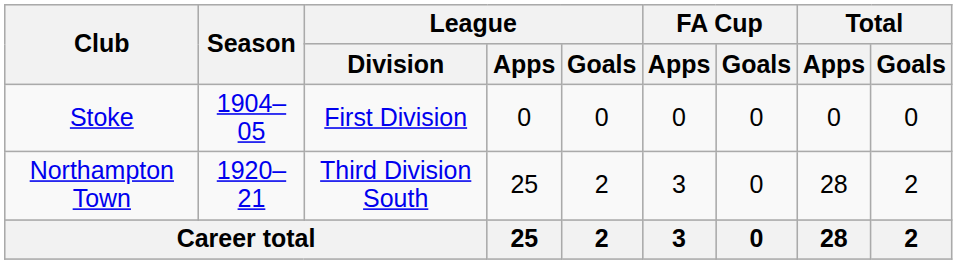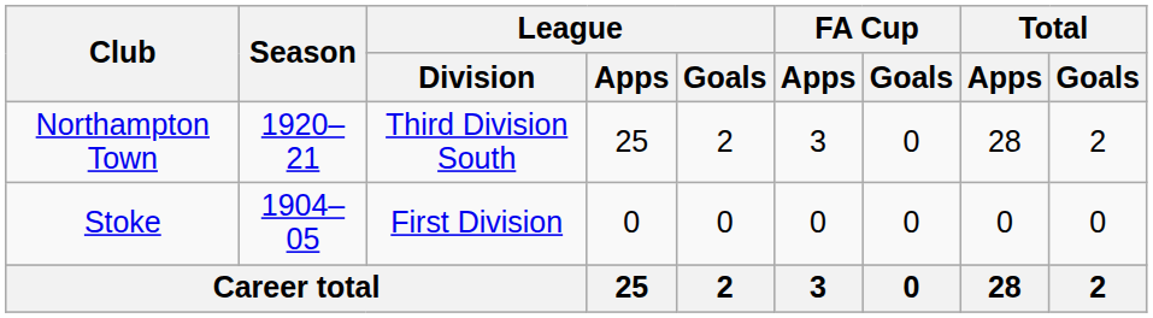 <table class="wikitable" style="text-align: center;">
 <tr>
 <th rowspan="2">Club</th>
 <th rowspan="2">Season</th>
 <th colspan="3">League</th>
 <th colspan="2">FA Cup</th>
 <th colspan="2">Total</th>
 </tr>
 <tr>
 <th>Division</th>
 <th>Apps</th>
 <th>Goals</th>
 <th>Apps</th>
 <th>Goals</th>
 <th>Apps</th>
 <th>Goals</th>
 </tr>
 <tr>
+<td><a href='#'>Northampton Town</a></td>
+<td><a href='#'>1920–21</a></td>
+<td><a href='#'>Third Division South</a></td>
+<td>25</td>
+<td>2</td>
+<td>3</td>
+<td>0</td>
+<td>28</td>
+<td>2</td>
+</tr>
+<tr>
 <td><a href='#'>Stoke</a></td>
 <td><a href='#'>1904–05</a></td>
 <td><a href='#'>First Division</a></td>
 <td>0</td>
 <td>0</td>
 <td>0</td>
 <td>0</td>
 <td>0</td>
 <td>0</td>
 </tr>
 <tr>
-<td><a href='#'>Northampton Town</a></td>
-<td><a href='#'>1920–21</a></td>
-<td><a href='#'>Third Division South</a></td>
-<td>25</td>
-<td>2</td>
-<td>3</td>
-<td>0</td>
-<td>28</td>
-<td>2</td>
-</tr>
-<tr>
 <th colspan="3">Career total</th>
 <th>25</th>
 <th>2</th>
 <th>3</th>
 <th>0</th>
 <th>28</th>
 <th>2</th>
 </tr>
 </table>
